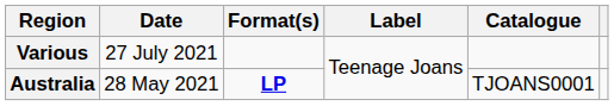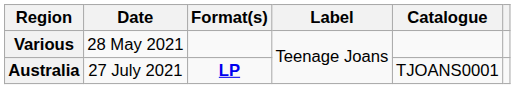 <table class="wikitable plainrowheaders" style="text-align:center;">
 <tr>
 <th scope="col">Region</th>
 <th scope="col">Date</th>
 <th scope="col">Format(s)</th>
 <th scope="col">Label</th>
 <th scope="col">Catalogue</th>
 <th scope="col"></th>
 </tr>
 <tr>
 <th scope="row">Various</th>
-<td>27 July 2021</td>
+<td>28 May 2021</td>
 <td></td>
 <td rowspan="2">Teenage Joans </td>
 <td></td>
 <td></td>
 </tr>
 <tr>
 <th scope="row">Australia</th>
-<td>28 May 2021</td>
+<td>27 July 2021</td>
 <td><strong><a href='#'>LP</a></strong></td>
 <td>TJOANS0001</td>
 <td></td>
 </tr>
 </table>
